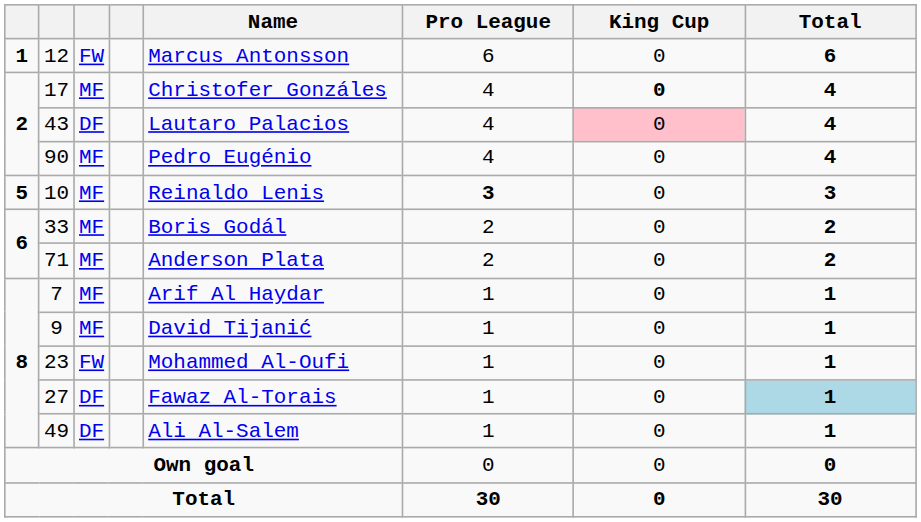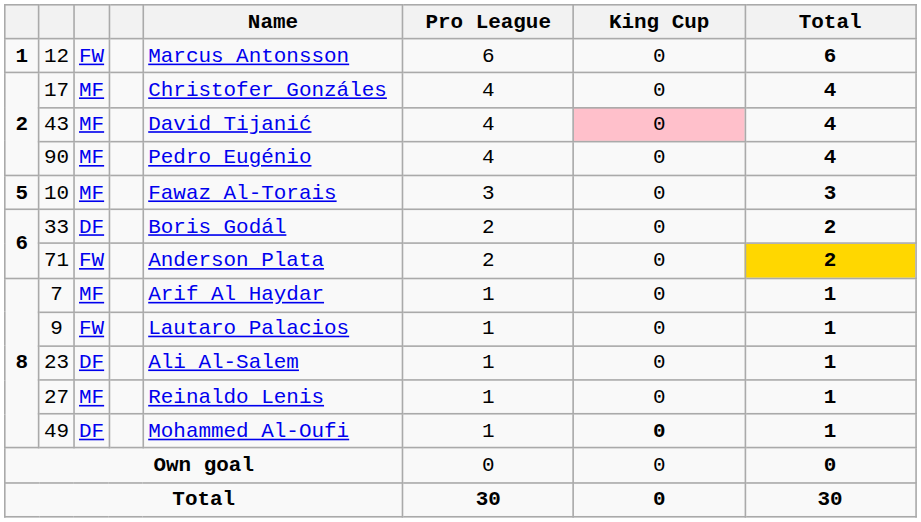 <table class="wikitable" style="text-align:center">
 <tr>
 <th width=15></th>
 <th width=15></th>
 <th width=15></th>
 <th width=15></th>
 <th width=155>Name</th>
 <th width=100>Pro League</th>
 <th width=100>King Cup</th>
 <th width=100>Total</th>
 </tr>
 <tr>
 <td><strong>1</strong></td>
 <td>12</td>
 <td><a href='#'>FW</a></td>
 <td></td>
 <td align=left><a href='#'>Marcus Antonsson</a></td>
 <td>6</td>
 <td>0</td>
 <td><strong>6</strong></td>
 </tr>
 <tr>
 <td rowspan=3><strong>2</strong></td>
 <td>17</td>
 <td><a href='#'>MF</a></td>
 <td></td>
 <td align=left><a href='#'>Christofer Gonzáles</a></td>
 <td>4</td>
-<td><strong>0</strong></td>
+<td>0</td>
 <td><strong>4</strong></td>
 </tr>
 <tr>
 <td>43</td>
-<td><a href='#'>DF</a></td>
+<td><a href='#'>MF</a></td>
 <td></td>
-<td align=left><a href='#'>Lautaro Palacios</a></td>
+<td align=left><a href='#'>David Tijanić</a></td>
 <td>4</td>
 <td style="background: pink;">0</td>
 <td><strong>4</strong></td>
 </tr>
 <tr>
 <td>90</td>
 <td><a href='#'>MF</a></td>
 <td></td>
 <td align=left><a href='#'>Pedro Eugénio</a></td>
 <td>4</td>
 <td>0</td>
 <td><strong>4</strong></td>
 </tr>
 <tr>
 <td><strong>5</strong></td>
 <td>10</td>
 <td><a href='#'>MF</a></td>
 <td></td>
-<td align=left><a href='#'>Reinaldo Lenis</a></td>
-<td><strong>3</strong></td>
+<td align=left><a href='#'>Fawaz Al-Torais</a></td>
+<td>3</td>
 <td>0</td>
 <td><strong>3</strong></td>
 </tr>
 <tr>
 <td rowspan=2><strong>6</strong></td>
 <td>33</td>
-<td><a href='#'>MF</a></td>
+<td><a href='#'>DF</a></td>
 <td></td>
 <td align=left><a href='#'>Boris Godál</a></td>
 <td>2</td>
 <td>0</td>
 <td><strong>2</strong></td>
 </tr>
 <tr>
 <td>71</td>
-<td><a href='#'>MF</a></td>
+<td><a href='#'>FW</a></td>
 <td></td>
 <td align=left><a href='#'>Anderson Plata</a></td>
 <td>2</td>
 <td>0</td>
-<td><strong>2</strong></td>
+<td style="background: gold;"><strong>2</strong></td>
 </tr>
 <tr>
 <td rowspan=5><strong>8</strong></td>
 <td>7</td>
 <td><a href='#'>MF</a></td>
 <td></td>
 <td align=left><a href='#'>Arif Al Haydar</a></td>
 <td>1</td>
 <td>0</td>
 <td><strong>1</strong></td>
 </tr>
 <tr>
 <td>9</td>
-<td><a href='#'>MF</a></td>
+<td><a href='#'>FW</a></td>
 <td></td>
-<td align=left><a href='#'>David Tijanić</a></td>
+<td align=left><a href='#'>Lautaro Palacios</a></td>
 <td>1</td>
 <td>0</td>
 <td><strong>1</strong></td>
 </tr>
 <tr>
 <td>23</td>
-<td><a href='#'>FW</a></td>
+<td><a href='#'>DF</a></td>
 <td></td>
-<td align=left><a href='#'>Mohammed Al-Oufi</a></td>
+<td align=left><a href='#'>Ali Al-Salem</a></td>
 <td>1</td>
 <td>0</td>
 <td><strong>1</strong></td>
 </tr>
 <tr>
 <td>27</td>
-<td><a href='#'>DF</a></td>
+<td><a href='#'>MF</a></td>
 <td></td>
-<td align=left><a href='#'>Fawaz Al-Torais</a></td>
+<td align=left><a href='#'>Reinaldo Lenis</a></td>
 <td>1</td>
 <td>0</td>
-<td style="background: lightblue;"><strong>1</strong></td>
+<td><strong>1</strong></td>
 </tr>
 <tr>
 <td>49</td>
 <td><a href='#'>DF</a></td>
 <td></td>
-<td align=left><a href='#'>Ali Al-Salem</a></td>
+<td align=left><a href='#'>Mohammed Al-Oufi</a></td>
 <td>1</td>
-<td>0</td>
+<td><strong>0</strong></td>
 <td><strong>1</strong></td>
 </tr>
 <tr>
 <td colspan=5><strong>Own goal</strong></td>
 <td>0</td>
 <td>0</td>
 <td><strong>0</strong></td>
 </tr>
 <tr>
 <td colspan=5><strong>Total</strong></td>
 <td><strong>30</strong></td>
 <td><strong>0</strong></td>
 <td><strong>30</strong></td>
 </tr>
 </table>
